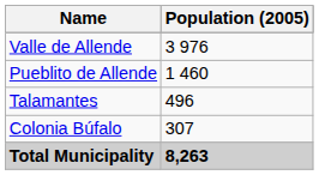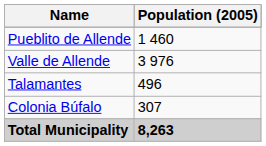 <table class="wikitable">
 <tr style="background:#000000; color:black;">
 <th><strong>Name</strong></th>
 <th><strong>Population (2005)</strong></th>
 </tr>
 <tr>
+<td><a href='#'>Pueblito de Allende</a></td>
+<td>1 460</td>
+</tr>
+<tr>
 <td><a href='#'>Valle de Allende</a></td>
 <td>3 976</td>
-</tr>
-<tr>
-<td><a href='#'>Pueblito de Allende</a></td>
-<td>1 460</td>
 </tr>
 <tr>
 <td><a href='#'>Talamantes</a></td>
 <td>496</td>
 </tr>
 <tr>
 <td><a href='#'>Colonia Búfalo</a></td>
 <td>307</td>
 </tr>
 <tr style="background:#CFCFCF;">
 <td><strong>Total Municipality</strong></td>
 <td><strong>8,263</strong></td>
 </tr>
 </table>
